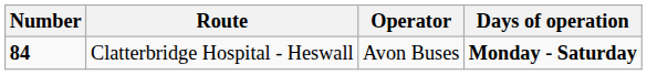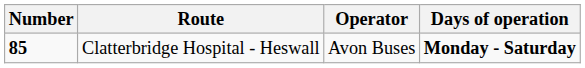 <table class="wikitable" border="1">
 <tr>
 <th>Number</th>
 <th>Route</th>
 <th>Operator</th>
 <th>Days of operation</th>
 </tr>
 <tr>
-<td><strong>84</strong></td>
+<td><strong>85</strong></td>
 <td>Clatterbridge Hospital - Heswall</td>
 <td>Avon Buses</td>
 <td><strong>Monday - Saturday</strong></td>
 </tr>
 </table>
